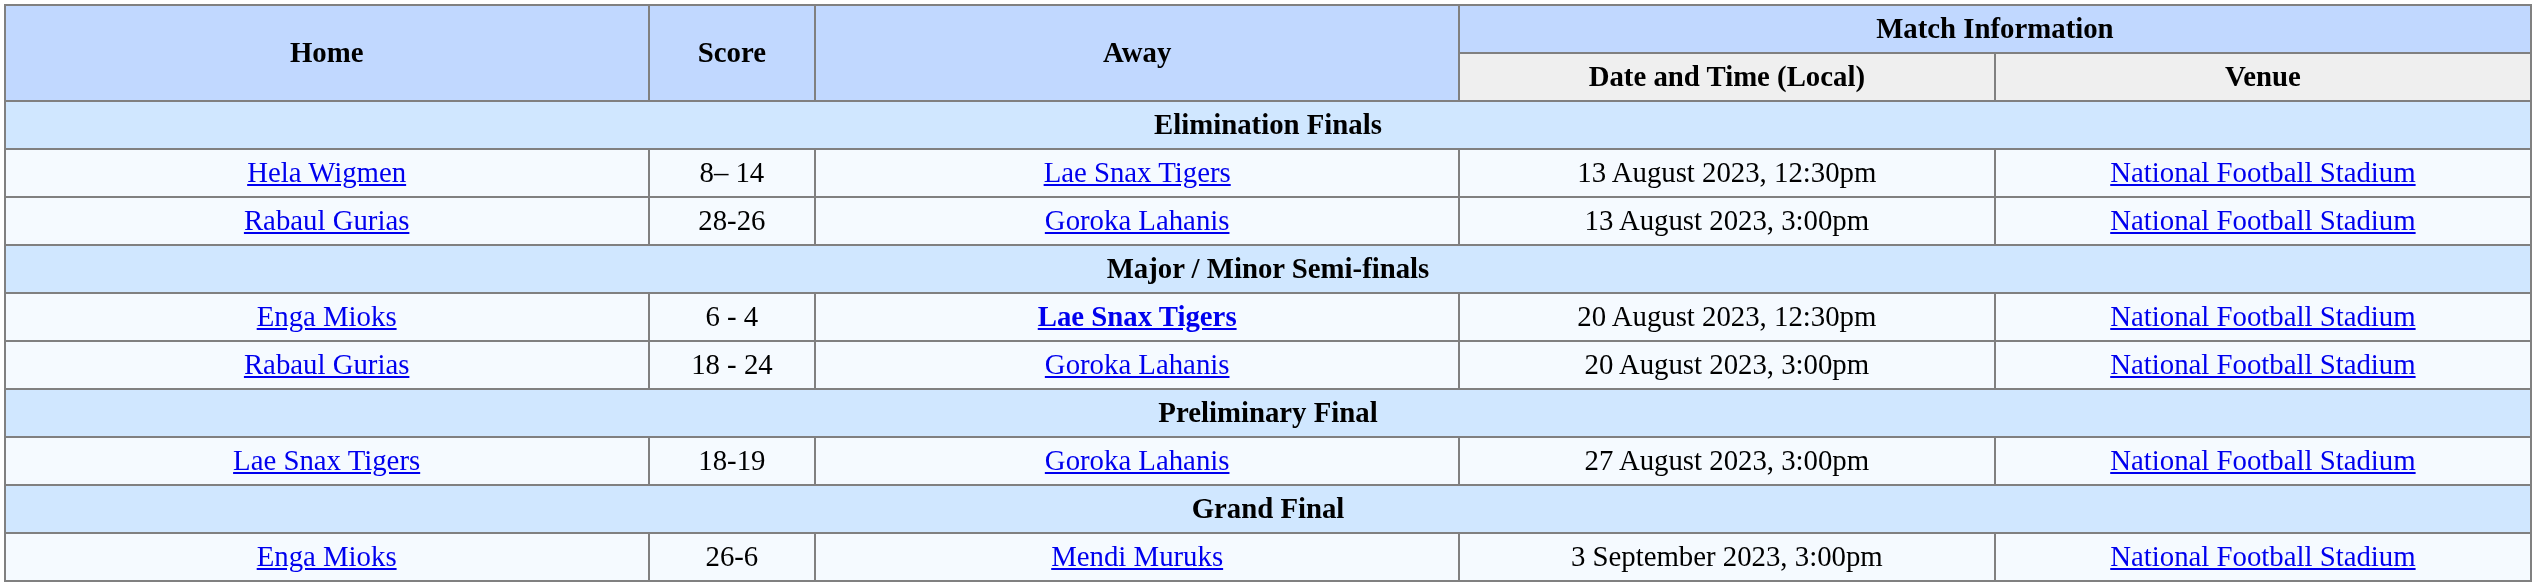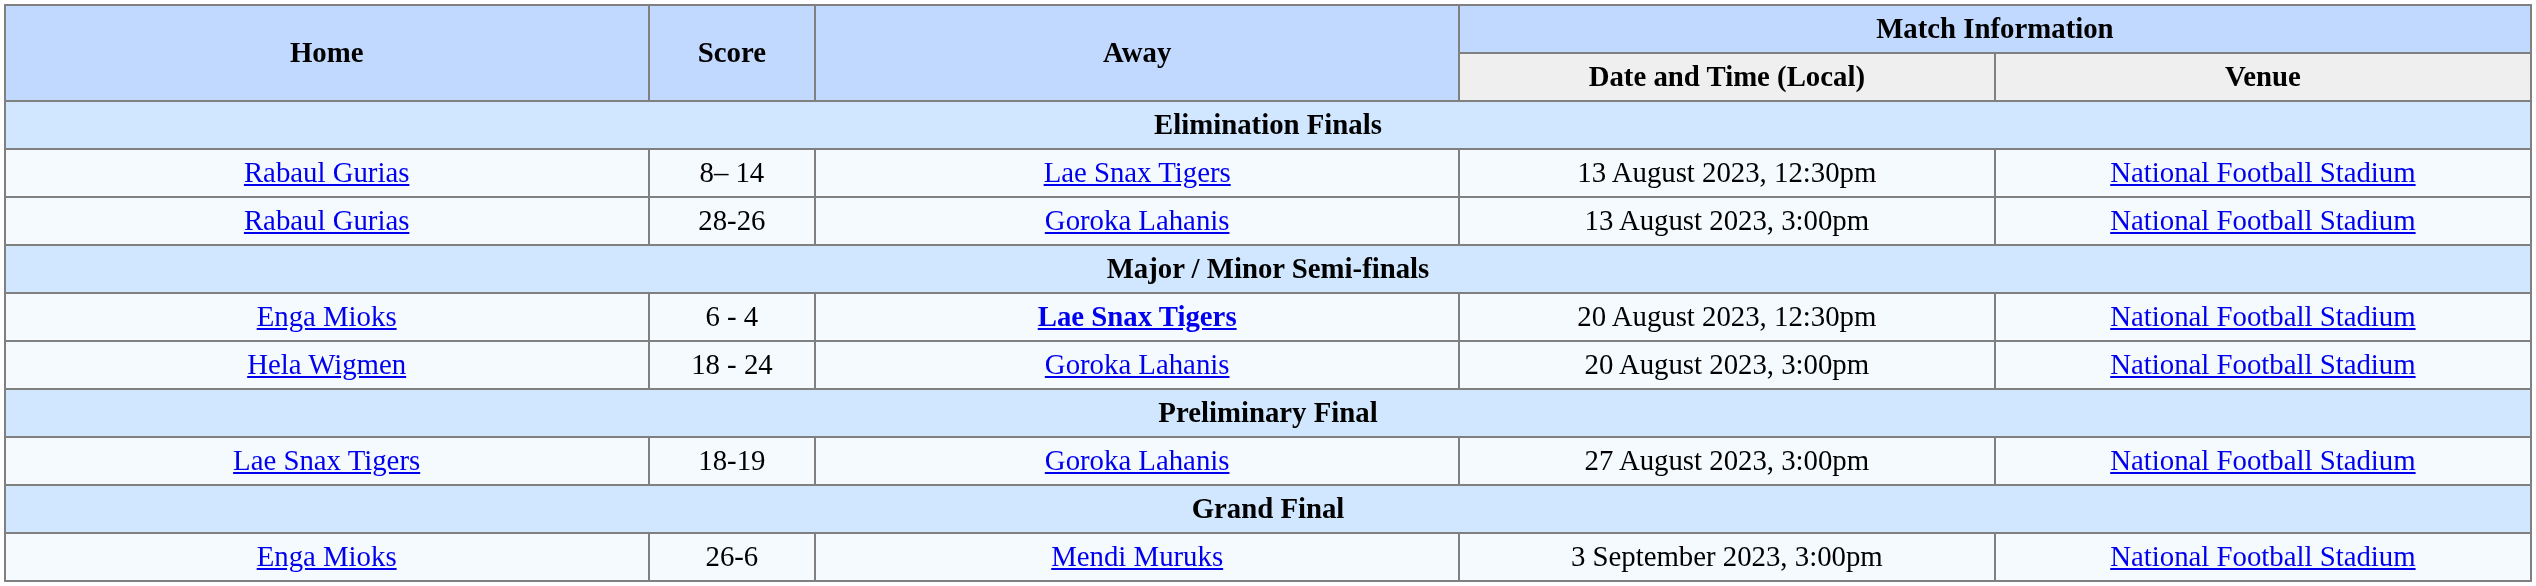 <table border="1" cellpadding="3" cellspacing="0" style="border-collapse:collapse; font-size:90%; text-align:center; width:100%;">
 <tr style="background:#c1d8ff;">
 <th rowspan=2 width=12%>Home</th>
 <th rowspan=2 width=3%>Score</th>
 <th rowspan=2 width=12%>Away</th>
 <th colspan=5>Match Information</th>
 </tr>
 <tr bgcolor=#EFEFEF>
 <th width=10%>Date and Time (Local)</th>
 <th width=10%>Venue</th>
 </tr>
 <tr style="background:#d0e7ff;">
 <td colspan=5><strong>Elimination Finals</strong></td>
 </tr>
 <tr style="background:#f5faff;">
-<td><a href='#'>Hela Wigmen</a></td>
+<td><a href='#'>Rabaul Gurias</a></td>
 <td>8– 14</td>
 <td> <a href='#'>Lae Snax Tigers</a></td>
 <td>13 August 2023, 12:30pm</td>
 <td><a href='#'>National Football Stadium</a></td>
 </tr>
 <tr style="background:#f5faff;">
 <td><a href='#'>Rabaul Gurias</a></td>
 <td>28-26</td>
 <td><a href='#'>Goroka Lahanis</a></td>
 <td>13 August 2023, 3:00pm</td>
 <td><a href='#'>National Football Stadium</a></td>
 </tr>
 <tr style="background:#d0e7ff;">
 <td colspan=5><strong>Major / Minor Semi-finals</strong></td>
 </tr>
 <tr style="background:#f5faff;">
 <td><a href='#'>Enga Mioks</a></td>
 <td>6 - 4</td>
 <td><strong> <a href='#'>Lae Snax Tigers</a></strong></td>
 <td>20 August 2023, 12:30pm</td>
 <td><a href='#'>National Football Stadium</a></td>
 </tr>
 <tr style="background:#f5faff;">
-<td><a href='#'>Rabaul Gurias</a></td>
+<td><a href='#'>Hela Wigmen</a></td>
 <td>18 - 24</td>
 <td><a href='#'>Goroka Lahanis</a></td>
 <td>20 August 2023, 3:00pm</td>
 <td><a href='#'>National Football Stadium</a></td>
 </tr>
 <tr style="background:#d0e7ff;">
 <td colspan=5><strong>Preliminary Final</strong></td>
 </tr>
 <tr style="background:#f5faff;">
 <td> <a href='#'>Lae Snax Tigers</a></td>
 <td>18-19</td>
 <td><a href='#'>Goroka Lahanis</a></td>
 <td>27 August 2023, 3:00pm</td>
 <td><a href='#'>National Football Stadium</a></td>
 </tr>
 <tr style="background:#d0e7ff;">
 <td colspan=5><strong>Grand Final</strong></td>
 </tr>
 <tr style="background:#f5faff;">
 <td><a href='#'>Enga Mioks</a></td>
 <td>26-6</td>
 <td><a href='#'>Mendi Muruks</a></td>
 <td>3 September 2023, 3:00pm</td>
 <td><a href='#'>National Football Stadium</a></td>
 </tr>
 </table>
